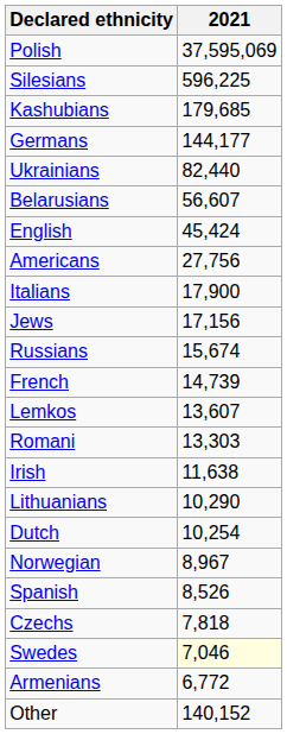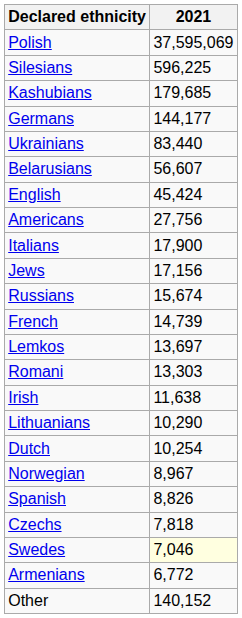 <table class="wikitable">
 <tr>
 <th>Declared ethnicity</th>
 <th>2021</th>
 </tr>
 <tr>
 <td><a href='#'>Polish</a></td>
 <td>37,595,069</td>
 </tr>
 <tr>
 <td><a href='#'>Silesians</a></td>
 <td>596,225</td>
 </tr>
 <tr>
 <td><a href='#'>Kashubians</a></td>
 <td>179,685</td>
 </tr>
 <tr>
 <td><a href='#'>Germans</a></td>
 <td>144,177</td>
 </tr>
 <tr>
 <td><a href='#'>Ukrainians</a></td>
-<td>82,440</td>
+<td>83,440</td>
 </tr>
 <tr>
 <td><a href='#'>Belarusians</a></td>
 <td>56,607</td>
 </tr>
 <tr>
 <td><a href='#'>English</a></td>
 <td>45,424</td>
 </tr>
 <tr>
 <td><a href='#'>Americans</a></td>
 <td>27,756</td>
 </tr>
 <tr>
 <td><a href='#'>Italians</a></td>
 <td>17,900</td>
 </tr>
 <tr>
 <td><a href='#'>Jews</a></td>
 <td>17,156</td>
 </tr>
 <tr>
 <td><a href='#'>Russians</a></td>
 <td>15,674</td>
 </tr>
 <tr>
 <td><a href='#'>French</a></td>
 <td>14,739</td>
 </tr>
 <tr>
 <td><a href='#'>Lemkos</a></td>
-<td>13,607</td>
+<td>13,697</td>
 </tr>
 <tr>
 <td><a href='#'>Romani</a></td>
 <td>13,303</td>
 </tr>
 <tr>
 <td><a href='#'>Irish</a></td>
 <td>11,638</td>
 </tr>
 <tr>
 <td><a href='#'>Lithuanians</a></td>
 <td>10,290</td>
 </tr>
 <tr>
 <td><a href='#'>Dutch</a></td>
 <td>10,254</td>
 </tr>
 <tr>
 <td><a href='#'>Norwegian</a></td>
 <td>8,967</td>
 </tr>
 <tr>
 <td><a href='#'>Spanish</a></td>
-<td>8,526</td>
+<td>8,826</td>
 </tr>
 <tr>
 <td><a href='#'>Czechs</a></td>
 <td>7,818</td>
 </tr>
 <tr>
 <td><a href='#'>Swedes</a></td>
 <td style="background: lightyellow;">7,046</td>
 </tr>
 <tr>
 <td><a href='#'>Armenians</a></td>
 <td>6,772</td>
 </tr>
 <tr>
 <td>Other</td>
 <td>140,152</td>
 </tr>
 </table>
